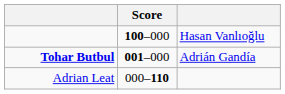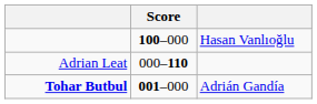 <table class="wikitable" style="text-align: center; font-size:90% ">
 <tr>
 <th align="right" width="120"></th>
 <th width="60">Score</th>
 <th align="left" width="110"></th>
 </tr>
 <tr>
 <td align=right><strong></strong></td>
 <td align=center><strong>100</strong>–000</td>
 <td align=left> <a href='#'>Hasan Vanlıoğlu</a></td>
 </tr>
 <tr>
+<td align=right><a href='#'>Adrian Leat</a> </td>
+<td align=center>000–<strong>110</strong></td>
+<td align=left><strong></strong></td>
+</tr>
+<tr>
 <td align=right><strong><a href='#'>Tohar Butbul</a> </strong></td>
 <td align=center><strong>001</strong>–000</td>
 <td align=left> <a href='#'>Adrián Gandía</a></td>
 </tr>
-<tr>
-<td align=right><a href='#'>Adrian Leat</a> </td>
-<td align=center>000–<strong>110</strong></td>
-<td align=left><strong></strong></td>
-</tr>
 </table>
